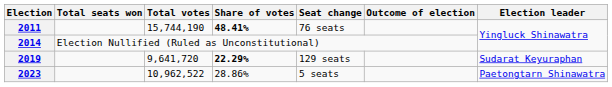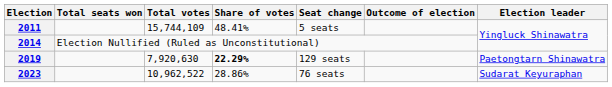 <table class="wikitable">
 <tr>
 <th>Election</th>
 <th>Total seats won</th>
 <th>Total votes</th>
 <th>Share of votes</th>
 <th>Seat change</th>
 <th>Outcome of election</th>
 <th>Election leader</th>
 </tr>
 <tr>
 <th><a href='#'>2011</a></th>
 <td></td>
-<td>15,744,190</td>
-<td><strong>48.41%</strong></td>
-<td>76 seats</td>
+<td>15,744,109</td>
+<td>48.41%</td>
+<td>5 seats</td>
 <td></td>
 <td rowspan=2><a href='#'>Yingluck Shinawatra</a></td>
 </tr>
 <tr>
 <th><a href='#'>2014</a></th>
 <td colspan="5">Election Nullified (Ruled as Unconstitutional)</td>
 </tr>
 <tr>
 <th><a href='#'>2019</a></th>
 <td></td>
-<td>9,641,720</td>
+<td>7,920,630</td>
 <td><strong>22.29%</strong></td>
 <td>129 seats</td>
 <td></td>
-<td><a href='#'>Sudarat Keyuraphan</a></td>
+<td><a href='#'>Paetongtarn Shinawatra</a></td>
 </tr>
 <tr>
 <th><a href='#'>2023</a></th>
 <td></td>
 <td>10,962,522</td>
 <td>28.86%</td>
-<td>5 seats</td>
+<td>76 seats</td>
 <td></td>
-<td><a href='#'>Paetongtarn Shinawatra</a></td>
+<td><a href='#'>Sudarat Keyuraphan</a></td>
 </tr>
 </table>
